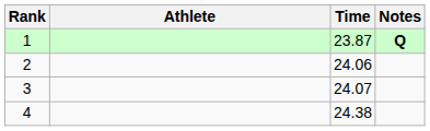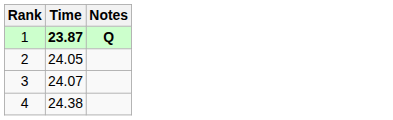 <table class="wikitable" style="text-align:center">
 <tr>
 <th>Rank</th>
-<th Style="width:18em">Athlete</th>
 <th>Time</th>
 <th>Notes</th>
 </tr>
 <tr style="background:#cfc">
 <td>1</td>
-<td style="text-align:left"></td>
-<td>23.87</td>
+<td><strong>23.87</strong></td>
 <td><strong>Q</strong></td>
 </tr>
 <tr>
 <td>2</td>
-<td style="text-align:left"></td>
-<td>24.06</td>
+<td>24.05</td>
 <td></td>
 </tr>
 <tr>
 <td>3</td>
-<td style="text-align:left"></td>
 <td>24.07</td>
 <td></td>
 </tr>
 <tr>
 <td>4</td>
-<td style="text-align:left"></td>
 <td>24.38</td>
 <td></td>
 </tr>
 </table>
